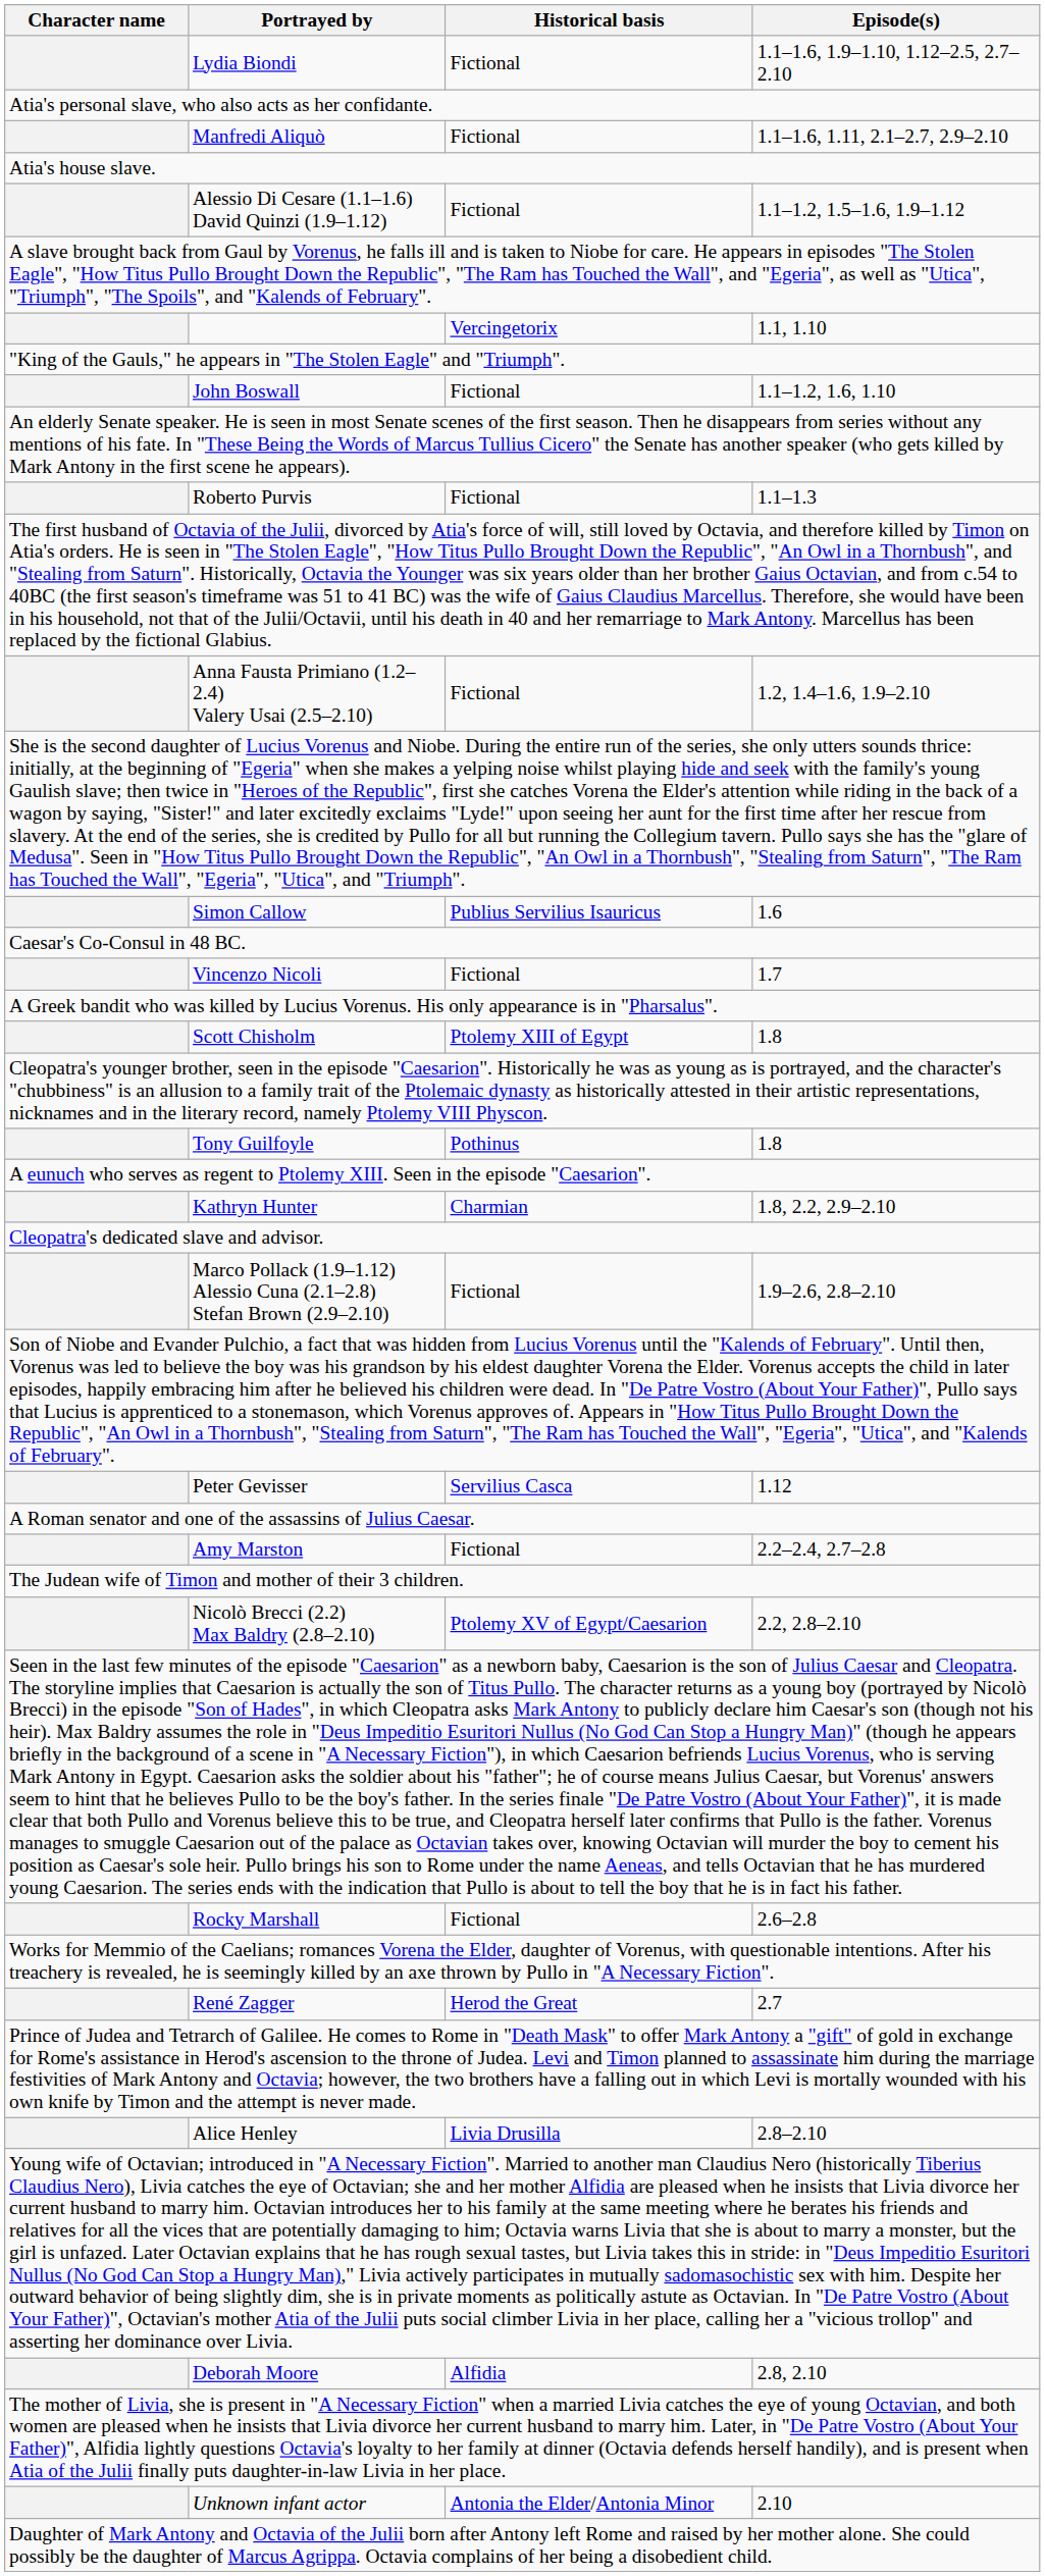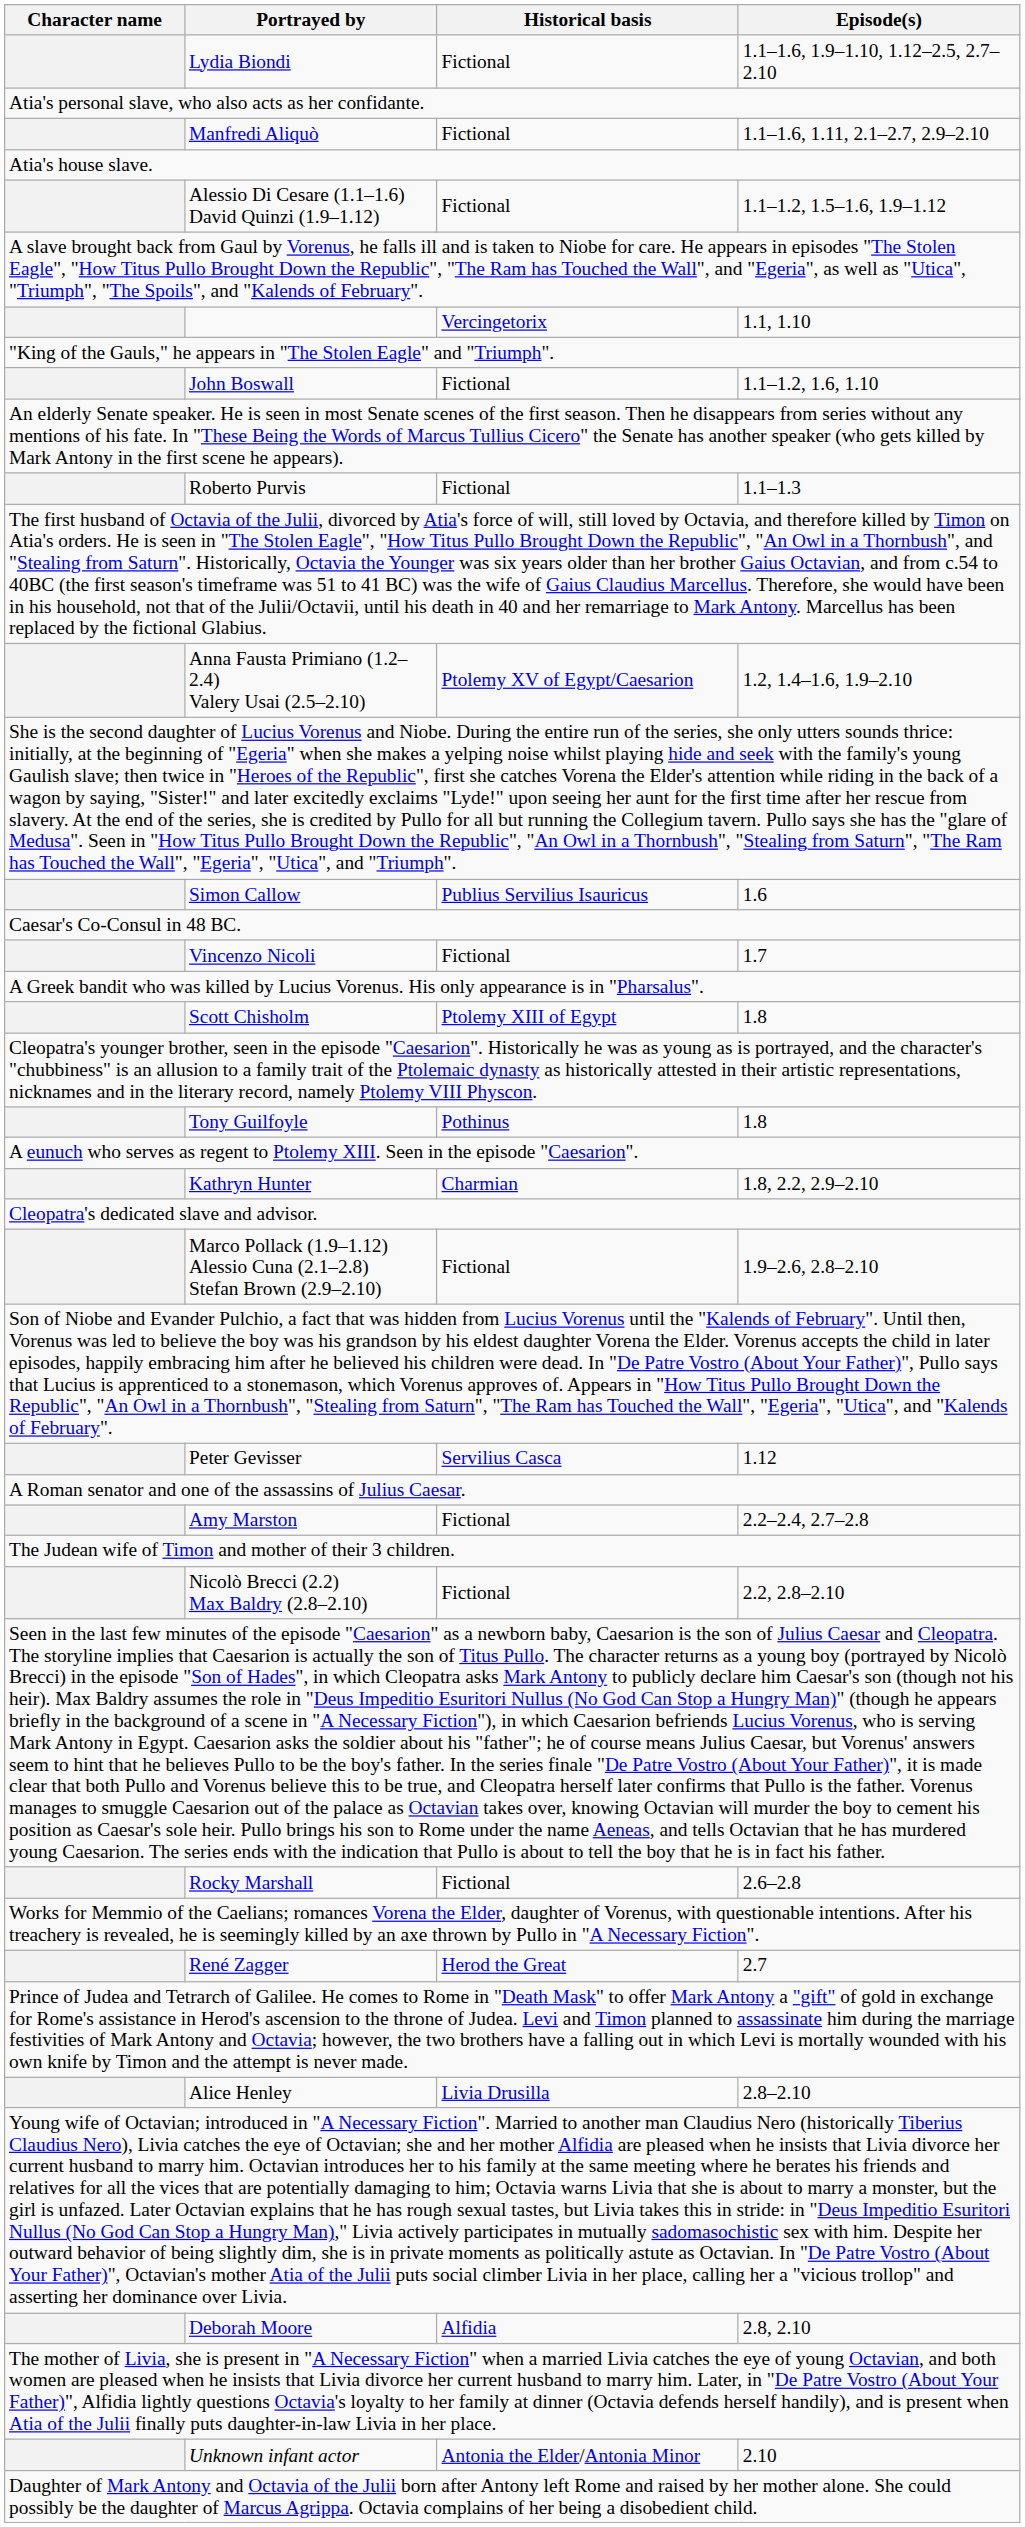 <table class="wikitable" style="width:95%;">
 <tr>
 <th>Character name</th>
 <th>Portrayed by</th>
 <th>Historical basis</th>
 <th>Episode(s)</th>
 </tr>
 <tr>
 <th scope="row"></th>
 <td><a href='#'>Lydia Biondi</a></td>
 <td>Fictional</td>
 <td>1.1–1.6, 1.9–1.10, 1.12–2.5, 2.7–2.10</td>
 </tr>
 <tr>
 <td colspan="4" style="text-align: left;">Atia's personal slave, who also acts as her confidante.</td>
 </tr>
 <tr>
 <th scope="row"></th>
 <td><a href='#'>Manfredi Aliquò</a></td>
 <td>Fictional</td>
 <td>1.1–1.6, 1.11, 2.1–2.7, 2.9–2.10</td>
 </tr>
 <tr>
 <td colspan="4" style="text-align: left;">Atia's house slave.</td>
 </tr>
 <tr>
 <th scope="row"></th>
 <td>Alessio Di Cesare (1.1–1.6)<br>David Quinzi (1.9–1.12)</td>
 <td>Fictional</td>
 <td>1.1–1.2, 1.5–1.6, 1.9–1.12</td>
 </tr>
 <tr>
 <td colspan="4" style="text-align: left;">A slave brought back from Gaul by <a href='#'>Vorenus</a>, he falls ill and is taken to Niobe for care. He appears in episodes "<a href='#'>The Stolen Eagle</a>", "<a href='#'>How Titus Pullo Brought Down the Republic</a>", "<a href='#'>The Ram has Touched the Wall</a>", and "<a href='#'>Egeria</a>", as well as "<a href='#'>Utica</a>", "<a href='#'>Triumph</a>", "<a href='#'>The Spoils</a>", and "<a href='#'>Kalends of February</a>".</td>
 </tr>
 <tr>
 <th scope="row"></th>
 <td></td>
 <td><a href='#'>Vercingetorix</a></td>
 <td>1.1, 1.10</td>
 </tr>
 <tr>
 <td colspan="4" style="text-align: left;">"King of the Gauls," he appears in "<a href='#'>The Stolen Eagle</a>" and "<a href='#'>Triumph</a>".</td>
 </tr>
 <tr>
 <th scope="row"></th>
 <td><a href='#'>John Boswall</a></td>
 <td>Fictional</td>
 <td>1.1–1.2, 1.6, 1.10</td>
 </tr>
 <tr>
 <td colspan="4" style="text-align: left;">An elderly Senate speaker. He is seen in most Senate scenes of the first season. Then he disappears from series without any mentions of his fate. In "<a href='#'>These Being the Words of Marcus Tullius Cicero</a>" the Senate has another speaker (who gets killed by Mark Antony in the first scene he appears).</td>
 </tr>
 <tr>
 <th scope="row"></th>
 <td>Roberto Purvis</td>
 <td>Fictional</td>
 <td>1.1–1.3</td>
 </tr>
 <tr>
 <td colspan="4" style="text-align: left;">The first husband of <a href='#'>Octavia of the Julii</a>, divorced by <a href='#'>Atia</a>'s force of will, still loved by Octavia, and therefore killed by <a href='#'>Timon</a> on Atia's orders. He is seen in "<a href='#'>The Stolen Eagle</a>", "<a href='#'>How Titus Pullo Brought Down the Republic</a>", "<a href='#'>An Owl in a Thornbush</a>", and "<a href='#'>Stealing from Saturn</a>". Historically, <a href='#'>Octavia the Younger</a> was six years older than her brother <a href='#'>Gaius Octavian</a>, and from c.54 to 40BC (the first season's timeframe was 51 to 41 BC) was the wife of <a href='#'>Gaius Claudius Marcellus</a>. Therefore, she would have been in his household, not that of the Julii/Octavii, until his death in 40 and her remarriage to <a href='#'>Mark Antony</a>. Marcellus has been replaced by the fictional Glabius.</td>
 </tr>
 <tr>
 <th scope="row"></th>
 <td>Anna Fausta Primiano (1.2–2.4)<br>Valery Usai (2.5–2.10)</td>
-<td>Fictional</td>
+<td><a href='#'>Ptolemy XV of Egypt/Caesarion</a></td>
 <td>1.2, 1.4–1.6, 1.9–2.10</td>
 </tr>
 <tr>
 <td colspan="4" style="text-align: left;">She is the second daughter of <a href='#'>Lucius Vorenus</a> and Niobe. During the entire run of the series, she only utters sounds thrice: initially, at the beginning of "<a href='#'>Egeria</a>" when she makes a yelping noise whilst playing <a href='#'>hide and seek</a> with the family's young Gaulish slave; then twice in "<a href='#'>Heroes of the Republic</a>", first she catches Vorena the Elder's attention while riding in the back of a wagon by saying, "Sister!" and later excitedly exclaims "Lyde!" upon seeing her aunt for the first time after her rescue from slavery. At the end of the series, she is credited by Pullo for all but running the Collegium tavern. Pullo says she has the "glare of <a href='#'>Medusa</a>". Seen in "<a href='#'>How Titus Pullo Brought Down the Republic</a>", "<a href='#'>An Owl in a Thornbush</a>", "<a href='#'>Stealing from Saturn</a>", "<a href='#'>The Ram has Touched the Wall</a>", "<a href='#'>Egeria</a>", "<a href='#'>Utica</a>", and "<a href='#'>Triumph</a>".</td>
 </tr>
 <tr>
 <th scope="row"></th>
 <td><a href='#'>Simon Callow</a></td>
 <td><a href='#'>Publius Servilius Isauricus</a></td>
 <td>1.6</td>
 </tr>
 <tr>
 <td colspan="4" style="text-align: left;">Caesar's Co-Consul in 48 BC.</td>
 </tr>
 <tr>
 <th scope="row"></th>
 <td><a href='#'>Vincenzo Nicoli</a></td>
 <td>Fictional</td>
 <td>1.7</td>
 </tr>
 <tr>
 <td colspan="4" style="text-align: left;">A Greek bandit who was killed by Lucius Vorenus. His only appearance is in "<a href='#'>Pharsalus</a>".</td>
 </tr>
 <tr>
 <th scope="row"></th>
 <td><a href='#'>Scott Chisholm</a></td>
 <td><a href='#'>Ptolemy XIII of Egypt</a></td>
 <td>1.8</td>
 </tr>
 <tr>
 <td colspan="4" style="text-align: left;">Cleopatra's younger brother, seen in the episode "<a href='#'>Caesarion</a>". Historically he was as young as is portrayed, and the character's "chubbiness" is an allusion to a family trait of the <a href='#'>Ptolemaic dynasty</a> as historically attested in their artistic representations, nicknames and in the literary record, namely <a href='#'>Ptolemy VIII Physcon</a>.</td>
 </tr>
 <tr>
 <th scope="row"></th>
 <td><a href='#'>Tony Guilfoyle</a></td>
 <td><a href='#'>Pothinus</a></td>
 <td>1.8</td>
 </tr>
 <tr>
 <td colspan="4" style="text-align: left;">A <a href='#'>eunuch</a> who serves as regent to <a href='#'>Ptolemy XIII</a>. Seen in the episode "<a href='#'>Caesarion</a>".</td>
 </tr>
 <tr>
 <th scope="row"></th>
 <td><a href='#'>Kathryn Hunter</a></td>
 <td><a href='#'>Charmian</a></td>
 <td>1.8, 2.2, 2.9–2.10</td>
 </tr>
 <tr>
 <td colspan="4" style="text-align: left;"><a href='#'>Cleopatra</a>'s dedicated slave and advisor.</td>
 </tr>
 <tr>
 <th scope="row"></th>
 <td>Marco Pollack (1.9–1.12)<br>Alessio Cuna (2.1–2.8)<br>Stefan Brown (2.9–2.10)</td>
 <td>Fictional</td>
 <td>1.9–2.6, 2.8–2.10</td>
 </tr>
 <tr>
 <td colspan="4" style="text-align: left;">Son of Niobe and Evander Pulchio, a fact that was hidden from <a href='#'>Lucius Vorenus</a> until the "<a href='#'>Kalends of February</a>". Until then, Vorenus was led to believe the boy was his grandson by his eldest daughter Vorena the Elder. Vorenus accepts the child in later episodes, happily embracing him after he believed his children were dead. In "<a href='#'>De Patre Vostro (About Your Father)</a>", Pullo says that Lucius is apprenticed to a stonemason, which Vorenus approves of. Appears in "<a href='#'>How Titus Pullo Brought Down the Republic</a>", "<a href='#'>An Owl in a Thornbush</a>", "<a href='#'>Stealing from Saturn</a>", "<a href='#'>The Ram has Touched the Wall</a>", "<a href='#'>Egeria</a>", "<a href='#'>Utica</a>", and "<a href='#'>Kalends of February</a>".</td>
 </tr>
 <tr>
 <th scope="row"></th>
 <td>Peter Gevisser</td>
 <td><a href='#'>Servilius Casca</a></td>
 <td>1.12</td>
 </tr>
 <tr>
 <td colspan="4" style="text-align: left;">A Roman senator and one of the assassins of <a href='#'>Julius Caesar</a>.</td>
 </tr>
 <tr>
 <th scope="row"></th>
 <td><a href='#'>Amy Marston</a></td>
 <td>Fictional</td>
 <td>2.2–2.4, 2.7–2.8</td>
 </tr>
 <tr>
 <td colspan="4" style="text-align: left;">The Judean wife of <a href='#'>Timon</a> and mother of their 3 children.</td>
 </tr>
 <tr>
 <th scope="row"></th>
 <td>Nicolò Brecci (2.2)<br><a href='#'>Max Baldry</a> (2.8–2.10)</td>
-<td><a href='#'>Ptolemy XV of Egypt/Caesarion</a></td>
+<td>Fictional</td>
 <td>2.2, 2.8–2.10</td>
 </tr>
 <tr>
 <td colspan="4" style="text-align: left;">Seen in the last few minutes of the episode "<a href='#'>Caesarion</a>" as a newborn baby, Caesarion is the son of <a href='#'>Julius Caesar</a> and <a href='#'>Cleopatra</a>. The storyline implies that Caesarion is actually the son of <a href='#'>Titus Pullo</a>. The character returns as a young boy (portrayed by Nicolò Brecci) in the episode "<a href='#'>Son of Hades</a>", in which Cleopatra asks <a href='#'>Mark Antony</a> to publicly declare him Caesar's son (though not his heir). Max Baldry assumes the role in "<a href='#'>Deus Impeditio Esuritori Nullus (No God Can Stop a Hungry Man)</a>" (though he appears briefly in the background of a scene in "<a href='#'>A Necessary Fiction</a>"), in which Caesarion befriends <a href='#'>Lucius Vorenus</a>, who is serving Mark Antony in Egypt. Caesarion asks the soldier about his "father"; he of course means Julius Caesar, but Vorenus' answers seem to hint that he believes Pullo to be the boy's father. In the series finale "<a href='#'>De Patre Vostro (About Your Father)</a>", it is made clear that both Pullo and Vorenus believe this to be true, and Cleopatra herself later confirms that Pullo is the father. Vorenus manages to smuggle Caesarion out of the palace as <a href='#'>Octavian</a> takes over, knowing Octavian will murder the boy to cement his position as Caesar's sole heir. Pullo brings his son to Rome under the name <a href='#'>Aeneas</a>, and tells Octavian that he has murdered young Caesarion. The series ends with the indication that Pullo is about to tell the boy that he is in fact his father.</td>
 </tr>
 <tr>
 <th scope="row"></th>
 <td><a href='#'>Rocky Marshall</a></td>
 <td>Fictional</td>
 <td>2.6–2.8</td>
 </tr>
 <tr>
 <td colspan="4" style="text-align: left;">Works for Memmio of the Caelians; romances <a href='#'>Vorena the Elder</a>, daughter of Vorenus, with questionable intentions. After his treachery is revealed, he is seemingly killed by an axe thrown by Pullo in "<a href='#'>A Necessary Fiction</a>".</td>
 </tr>
 <tr>
 <th scope="row"></th>
 <td><a href='#'>René Zagger</a></td>
 <td><a href='#'>Herod the Great</a></td>
 <td>2.7</td>
 </tr>
 <tr>
 <td colspan="4" style="text-align: left;">Prince of Judea and Tetrarch of Galilee. He comes to Rome in "<a href='#'>Death Mask</a>" to offer <a href='#'>Mark Antony</a> a <a href='#'>"gift"</a> of gold in exchange for Rome's assistance in Herod's ascension to the throne of Judea. <a href='#'>Levi</a> and <a href='#'>Timon</a> planned to <a href='#'>assassinate</a> him during the marriage festivities of Mark Antony and <a href='#'>Octavia</a>; however, the two brothers have a falling out in which Levi is mortally wounded with his own knife by Timon and the attempt is never made.</td>
 </tr>
 <tr>
 <th scope="row"></th>
 <td>Alice Henley</td>
 <td><a href='#'>Livia Drusilla</a></td>
 <td>2.8–2.10</td>
 </tr>
 <tr>
 <td colspan="4" style="text-align: left;">Young wife of Octavian; introduced in "<a href='#'>A Necessary Fiction</a>". Married to another man Claudius Nero (historically <a href='#'>Tiberius Claudius Nero</a>), Livia catches the eye of Octavian; she and her mother <a href='#'>Alfidia</a> are pleased when he insists that Livia divorce her current husband to marry him. Octavian introduces her to his family at the same meeting where he berates his friends and relatives for all the vices that are potentially damaging to him; Octavia warns Livia that she is about to marry a monster, but the girl is unfazed. Later Octavian explains that he has rough sexual tastes, but Livia takes this in stride: in "<a href='#'>Deus Impeditio Esuritori Nullus (No God Can Stop a Hungry Man)</a>," Livia actively participates in mutually <a href='#'>sadomasochistic</a> sex with him. Despite her outward behavior of being slightly dim, she is in private moments as politically astute as Octavian. In "<a href='#'>De Patre Vostro (About Your Father)</a>", Octavian's mother <a href='#'>Atia of the Julii</a> puts social climber Livia in her place, calling her a "vicious trollop" and asserting her dominance over Livia.</td>
 </tr>
 <tr>
 <th scope="row"></th>
 <td><a href='#'>Deborah Moore</a></td>
 <td><a href='#'>Alfidia</a></td>
 <td>2.8, 2.10</td>
 </tr>
 <tr>
 <td colspan="4" style="text-align: left;">The mother of <a href='#'>Livia</a>, she is present in "<a href='#'>A Necessary Fiction</a>" when a married Livia catches the eye of young <a href='#'>Octavian</a>, and both women are pleased when he insists that Livia divorce her current husband to marry him. Later, in "<a href='#'>De Patre Vostro (About Your Father)</a>", Alfidia lightly questions <a href='#'>Octavia</a>'s loyalty to her family at dinner (Octavia defends herself handily), and is present when <a href='#'>Atia of the Julii</a> finally puts daughter-in-law Livia in her place.</td>
 </tr>
 <tr>
 <th scope="row"></th>
 <td><em>Unknown infant actor</em></td>
 <td><a href='#'>Antonia the Elder</a>/<a href='#'>Antonia Minor</a></td>
 <td>2.10</td>
 </tr>
 <tr>
 <td colspan="4" style="text-align: left;">Daughter of <a href='#'>Mark Antony</a> and <a href='#'>Octavia of the Julii</a> born after Antony left Rome and raised by her mother alone. She could possibly be the daughter of <a href='#'>Marcus Agrippa</a>. Octavia complains of her being a disobedient child.</td>
 </tr>
 </table>
